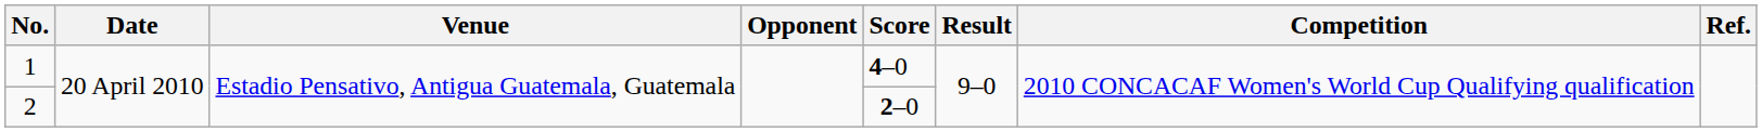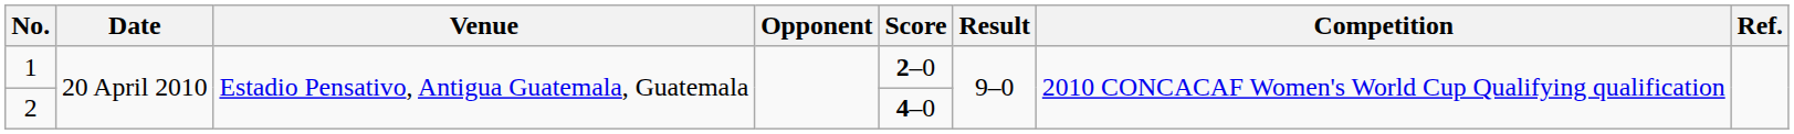 <table class="wikitable">
 <tr>
 <th>No.</th>
 <th>Date</th>
 <th>Venue</th>
 <th>Opponent</th>
 <th>Score</th>
 <th>Result</th>
 <th>Competition</th>
 <th>Ref.</th>
 </tr>
 <tr>
 <td style="text-align:center;">1</td>
 <td rowspan=2>20 April 2010</td>
 <td rowspan=2><a href='#'>Estadio Pensativo</a>, <a href='#'>Antigua Guatemala</a>, Guatemala</td>
 <td rowspan=2></td>
-<td><strong>4</strong>–0</td>
+<td style="text-align:center;"><strong>2</strong>–0</td>
 <td rowspan=2 style="text-align:center;">9–0</td>
 <td rowspan=2><a href='#'>2010 CONCACAF Women's World Cup Qualifying qualification</a></td>
 <td rowspan=2></td>
 </tr>
 <tr style="text-align:center;">
 <td>2</td>
-<td style="text-align:center;"><strong>2</strong>–0</td>
+<td><strong>4</strong>–0</td>
 </tr>
 </table>
